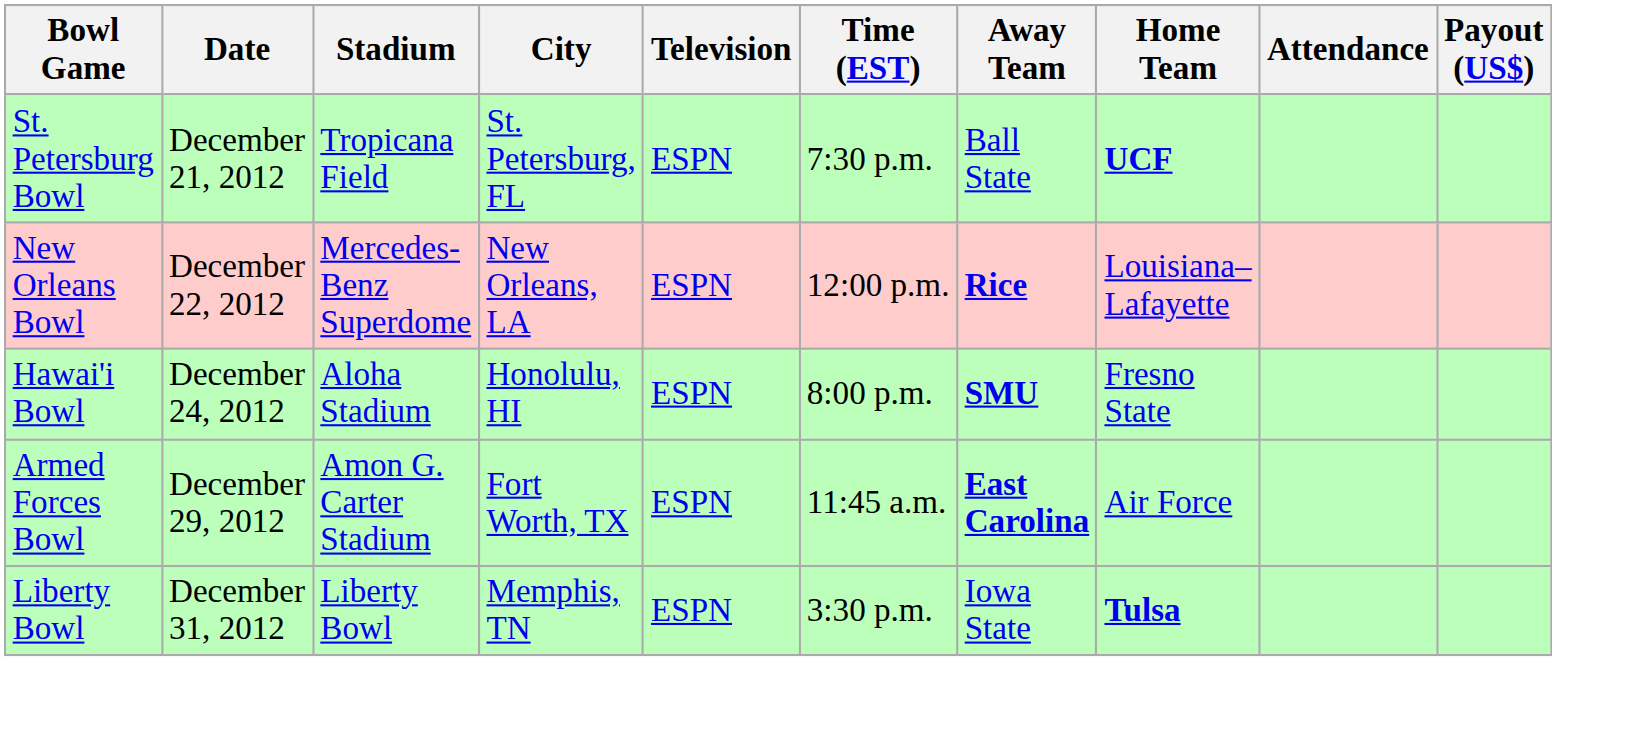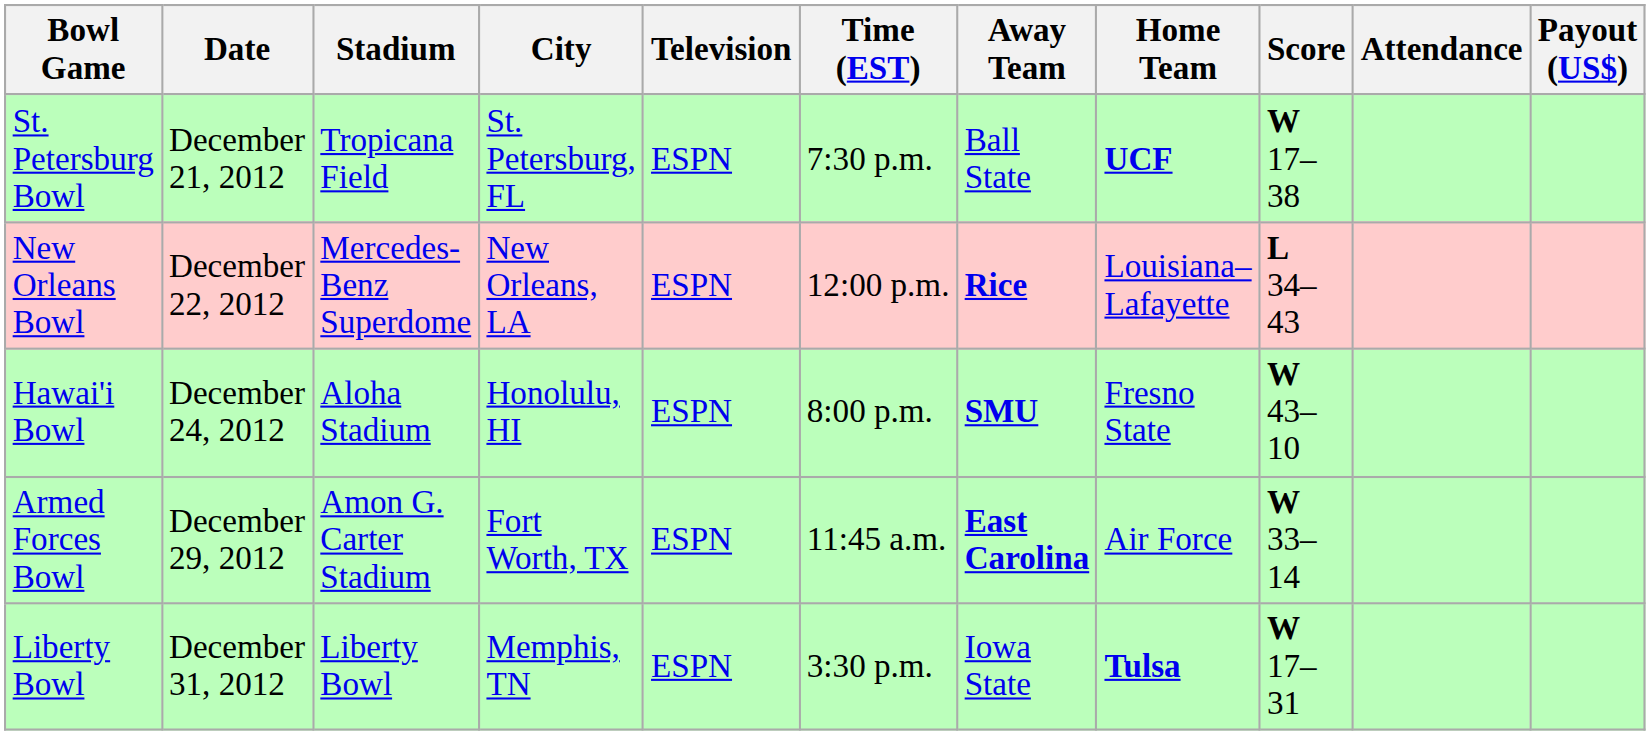 <table class="wikitable">
 <tr>
 <th>Bowl Game</th>
 <th>Date</th>
 <th>Stadium</th>
 <th>City</th>
 <th>Television</th>
 <th>Time (<a href='#'>EST</a>)</th>
 <th>Away Team</th>
 <th>Home Team</th>
+<th>Score</th>
 <th>Attendance</th>
 <th>Payout (<a href='#'>US$</a>)</th>
 </tr>
 <tr bgcolor=#bfb>
 <td><a href='#'>St. Petersburg Bowl</a></td>
 <td>December 21, 2012</td>
 <td><a href='#'>Tropicana Field</a></td>
 <td><a href='#'>St. Petersburg, FL</a></td>
 <td><a href='#'>ESPN</a></td>
 <td>7:30 p.m.</td>
 <td><a href='#'>Ball State</a></td>
 <td><strong><a href='#'>UCF</a></strong></td>
+<td><strong>W</strong> 17–38</td>
 <td></td>
 <td></td>
 </tr>
 <tr bgcolor=#ffcccc>
 <td><a href='#'>New Orleans Bowl</a></td>
 <td>December 22, 2012</td>
 <td><a href='#'>Mercedes-Benz Superdome</a></td>
 <td><a href='#'>New Orleans, LA</a></td>
 <td><a href='#'>ESPN</a></td>
 <td>12:00 p.m.</td>
 <td><strong><a href='#'>Rice</a></strong></td>
 <td><a href='#'>Louisiana–Lafayette</a></td>
+<td><strong>L</strong> 34–43</td>
 <td></td>
 <td></td>
 </tr>
 <tr bgcolor=#bfb>
 <td><a href='#'>Hawai'i Bowl</a></td>
 <td>December 24, 2012</td>
 <td><a href='#'>Aloha Stadium</a></td>
 <td><a href='#'>Honolulu, HI</a></td>
 <td><a href='#'>ESPN</a></td>
 <td>8:00 p.m.</td>
 <td><strong><a href='#'>SMU</a></strong></td>
 <td><a href='#'>Fresno State</a></td>
+<td><strong>W</strong> 43–10</td>
 <td></td>
 <td></td>
 </tr>
 <tr bgcolor=#bfb>
 <td><a href='#'>Armed Forces Bowl</a></td>
 <td>December 29, 2012</td>
 <td><a href='#'>Amon G. Carter Stadium</a></td>
 <td><a href='#'>Fort Worth, TX</a></td>
 <td><a href='#'>ESPN</a></td>
 <td>11:45 a.m.</td>
 <td><strong><a href='#'>East Carolina</a></strong></td>
 <td><a href='#'>Air Force</a></td>
+<td><strong>W</strong> 33–14</td>
 <td></td>
 <td></td>
 </tr>
 <tr bgcolor=#bfb>
 <td><a href='#'>Liberty Bowl</a></td>
 <td>December 31, 2012</td>
 <td><a href='#'>Liberty Bowl</a></td>
 <td><a href='#'>Memphis, TN</a></td>
 <td><a href='#'>ESPN</a></td>
 <td>3:30 p.m.</td>
 <td><a href='#'>Iowa State</a></td>
 <td><strong><a href='#'>Tulsa</a></strong></td>
+<td><strong>W</strong> 17–31</td>
 <td></td>
 <td></td>
 </tr>
 </table>
